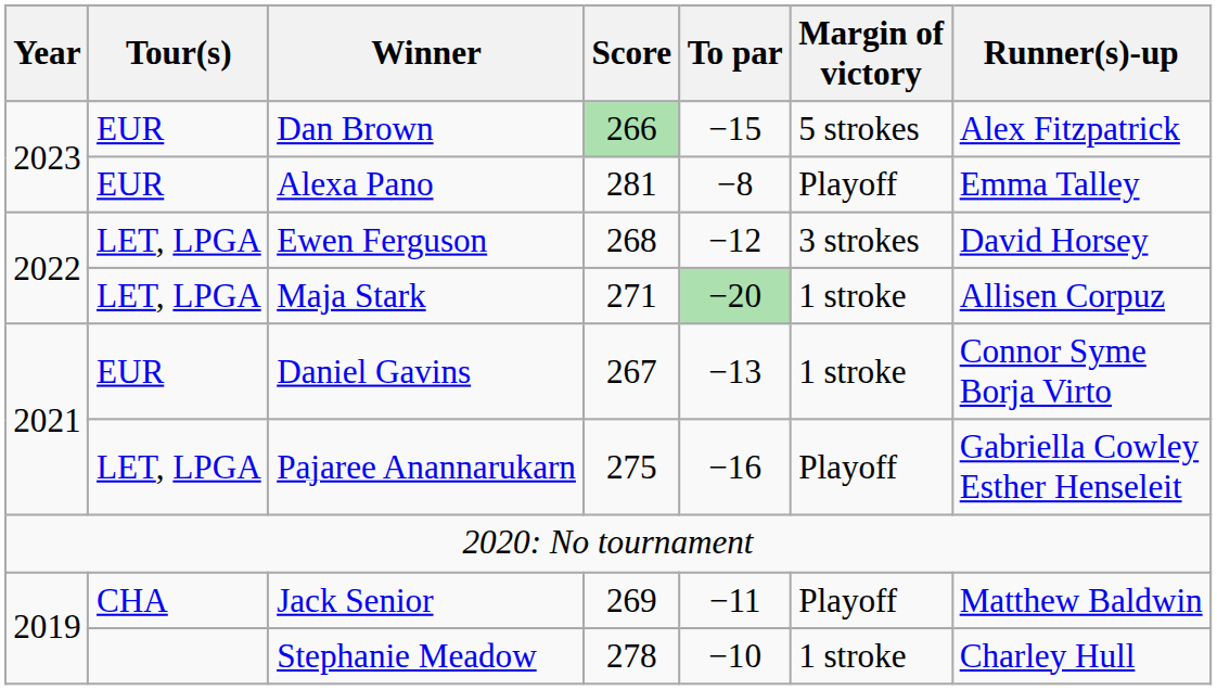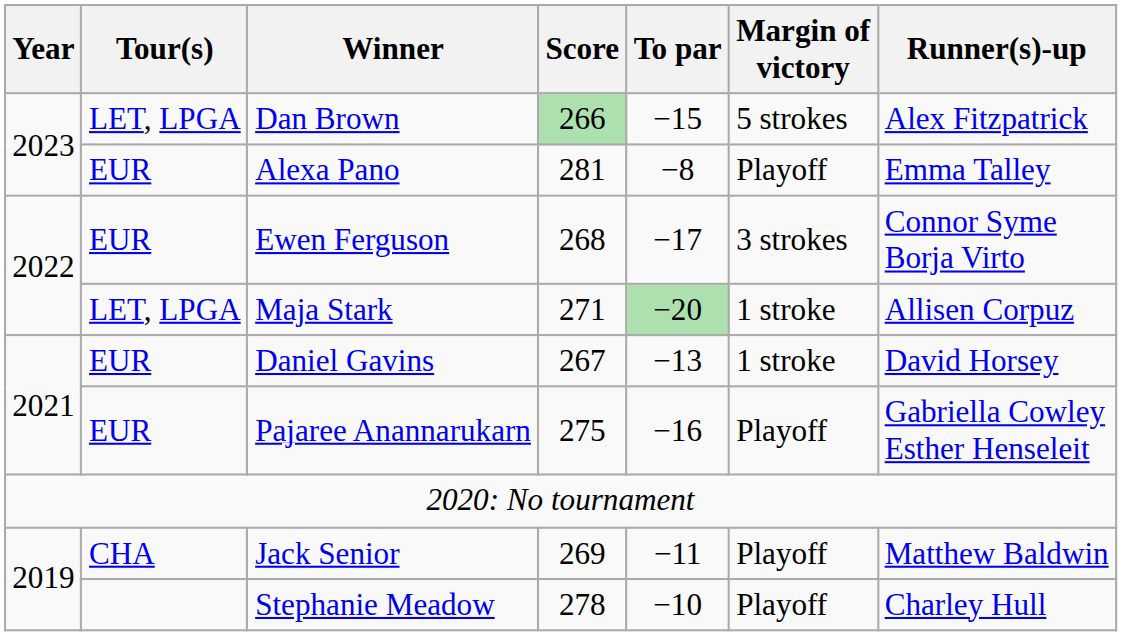 <table class=wikitable style="font-size:95%">
 <tr>
 <th>Year</th>
 <th>Tour(s)</th>
 <th>Winner</th>
 <th>Score</th>
 <th>To par</th>
 <th>Margin of<br>victory</th>
 <th>Runner(s)-up</th>
 </tr>
 <tr>
 <td align=center rowspan=2>2023</td>
-<td><a href='#'>EUR</a></td>
+<td><a href='#'>LET</a>, <a href='#'>LPGA</a></td>
 <td> <a href='#'>Dan Brown</a></td>
 <td style="text-align: center; background: #ACE1AF">266</td>
 <td align=center>−15</td>
 <td>5 strokes</td>
 <td> <a href='#'>Alex Fitzpatrick</a></td>
 </tr>
 <tr>
 <td><a href='#'>EUR</a></td>
 <td> <a href='#'>Alexa Pano</a></td>
 <td align=center>281</td>
 <td align=center>−8</td>
 <td>Playoff</td>
 <td> <a href='#'>Emma Talley</a></td>
 </tr>
 <tr>
 <td align=center rowspan=2>2022</td>
-<td><a href='#'>LET</a>, <a href='#'>LPGA</a></td>
+<td><a href='#'>EUR</a></td>
 <td> <a href='#'>Ewen Ferguson</a></td>
 <td align=center>268</td>
-<td align=center>−12</td>
+<td align=center>−17</td>
 <td>3 strokes</td>
-<td> <a href='#'>David Horsey</a></td>
+<td> <a href='#'>Connor Syme</a><br> <a href='#'>Borja Virto</a></td>
 </tr>
 <tr>
 <td><a href='#'>LET</a>, <a href='#'>LPGA</a></td>
 <td> <a href='#'>Maja Stark</a></td>
 <td align=center>271</td>
 <td style="text-align: center; background: #ACE1AF">−20</td>
 <td>1 stroke</td>
 <td> <a href='#'>Allisen Corpuz</a></td>
 </tr>
 <tr>
 <td align=center rowspan=2>2021</td>
 <td><a href='#'>EUR</a></td>
 <td> <a href='#'>Daniel Gavins</a></td>
 <td align=center>267</td>
 <td align=center>−13</td>
 <td>1 stroke</td>
-<td> <a href='#'>Connor Syme</a><br> <a href='#'>Borja Virto</a></td>
+<td> <a href='#'>David Horsey</a></td>
 </tr>
 <tr>
-<td><a href='#'>LET</a>, <a href='#'>LPGA</a></td>
+<td><a href='#'>EUR</a></td>
 <td> <a href='#'>Pajaree Anannarukarn</a></td>
 <td align=center>275</td>
 <td align=center>−16</td>
 <td>Playoff</td>
 <td> <a href='#'>Gabriella Cowley</a> <br>  <a href='#'>Esther Henseleit</a></td>
 </tr>
 <tr>
 <td colspan=7 align=center><em>2020: No tournament</em></td>
 </tr>
 <tr>
 <td align=center rowspan=2>2019</td>
 <td><a href='#'>CHA</a></td>
 <td> <a href='#'>Jack Senior</a></td>
 <td align=center>269</td>
 <td align=center>−11</td>
 <td>Playoff</td>
 <td> <a href='#'>Matthew Baldwin</a></td>
 </tr>
 <tr>
 <td></td>
 <td> <a href='#'>Stephanie Meadow</a></td>
 <td align=center>278</td>
 <td align=center>−10</td>
-<td>1 stroke</td>
+<td>Playoff</td>
 <td> <a href='#'>Charley Hull</a></td>
 </tr>
 </table>
